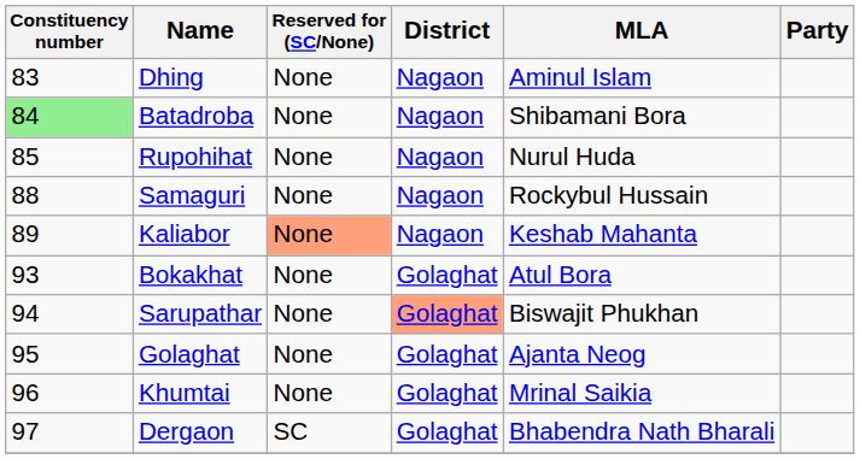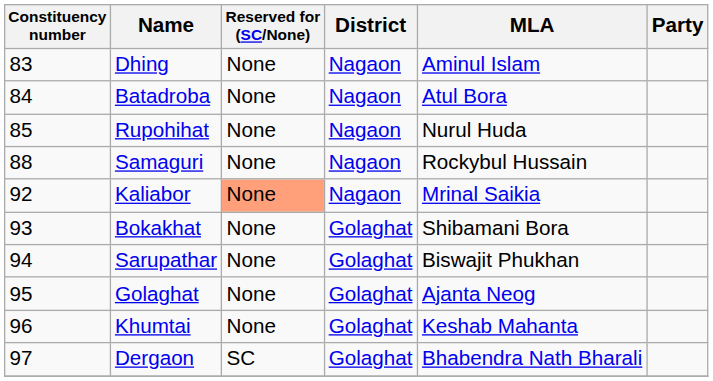 <table class="wikitable sortable">
 <tr>
 <th style="font-size:75%">Constituency<br>number</th>
 <th>Name</th>
 <th style="font-size:75%">Reserved for<br>(<a href='#'>SC</a>/None)</th>
 <th>District</th>
 <th>MLA</th>
 <th colspan=2>Party</th>
 </tr>
 <tr>
 <td>83</td>
 <td><a href='#'>Dhing</a></td>
 <td>None</td>
 <td><a href='#'>Nagaon</a></td>
 <td><a href='#'>Aminul Islam</a></td>
 <td></td>
 </tr>
 <tr>
-<td style="background: lightgreen;">84</td>
+<td>84</td>
 <td><a href='#'>Batadroba</a></td>
 <td>None</td>
 <td><a href='#'>Nagaon</a></td>
-<td>Shibamani Bora</td>
+<td><a href='#'>Atul Bora</a></td>
 <td></td>
 </tr>
 <tr>
 <td>85</td>
 <td><a href='#'>Rupohihat</a></td>
 <td>None</td>
 <td><a href='#'>Nagaon</a></td>
 <td Nurul Huda (INC politician)>Nurul Huda</td>
 <td></td>
 </tr>
 <tr>
 <td>88</td>
 <td><a href='#'>Samaguri</a></td>
 <td>None</td>
 <td><a href='#'>Nagaon</a></td>
 <td>Rockybul Hussain</td>
 <td></td>
 </tr>
 <tr>
-<td>89</td>
+<td>92</td>
 <td><a href='#'>Kaliabor</a></td>
 <td style="background: lightsalmon;">None</td>
 <td><a href='#'>Nagaon</a></td>
-<td><a href='#'>Keshab Mahanta</a></td>
+<td><a href='#'>Mrinal Saikia</a></td>
 <td></td>
 </tr>
 <tr>
 <td>93</td>
 <td><a href='#'>Bokakhat</a></td>
 <td>None</td>
 <td><a href='#'>Golaghat</a></td>
-<td><a href='#'>Atul Bora</a></td>
+<td>Shibamani Bora</td>
 <td></td>
 </tr>
 <tr>
 <td>94</td>
 <td><a href='#'>Sarupathar</a></td>
 <td>None</td>
-<td style="background: lightsalmon;"><a href='#'>Golaghat</a></td>
+<td><a href='#'>Golaghat</a></td>
 <td>Biswajit Phukhan</td>
 <td></td>
 </tr>
 <tr>
 <td>95</td>
 <td><a href='#'>Golaghat</a></td>
 <td>None</td>
 <td><a href='#'>Golaghat</a></td>
 <td><a href='#'>Ajanta Neog</a></td>
 <td></td>
 </tr>
 <tr>
 <td>96</td>
 <td><a href='#'>Khumtai</a></td>
 <td>None</td>
 <td><a href='#'>Golaghat</a></td>
-<td><a href='#'>Mrinal Saikia</a></td>
+<td><a href='#'>Keshab Mahanta</a></td>
 <td></td>
 </tr>
 <tr>
 <td>97</td>
 <td><a href='#'>Dergaon</a></td>
 <td>SC</td>
 <td><a href='#'>Golaghat</a></td>
 <td><a href='#'>Bhabendra Nath Bharali</a></td>
 <td></td>
 </tr>
 <tr>
 </tr>
 </table>
